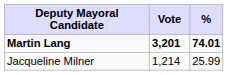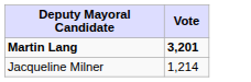 <table class="wikitable">
 <tr>
 <th style="background:#ddf; width:200px;">Deputy Mayoral Candidate</th>
 <th style="background:#ddf; width:50px;">Vote</th>
-<th style="background:#ddf; width:30px;">%</th>
 </tr>
 <tr>
 <td><strong>Martin Lang</strong></td>
 <td><strong>3,201</strong></td>
-<td><strong>74.01</strong></td>
 </tr>
 <tr>
 <td>Jacqueline Milner</td>
 <td>1,214</td>
-<td>25.99</td>
 </tr>
 </table>
